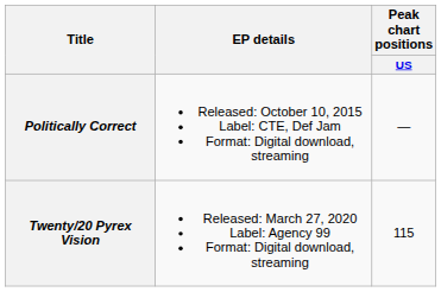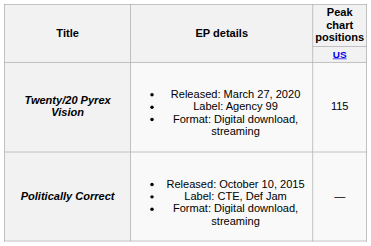 <table class="wikitable plainrowheaders" style="text-align:center;">
 <tr>
 <th scope="col" rowspan="2" style="width:11em;">Title</th>
 <th scope="col" rowspan="2" style="width:16em;">EP details</th>
 <th scope="col" colspan="1">Peak chart positions</th>
 </tr>
 <tr>
 <th style="width:3em;font-size:90%;"><a href='#'>US</a><br></th>
 </tr>
 <tr>
+<th scope="row"><em>Twenty/20 Pyrex Vision</em></th>
+<td><br><ul><li>Released: March 27, 2020</li><li>Label: Agency 99</li><li>Format: Digital download, streaming</li></ul></td>
+<td>115</td>
+</tr>
+<tr>
 <th scope="row"><em>Politically Correct</em></th>
 <td><br><ul><li>Released: October 10, 2015</li><li>Label: CTE, Def Jam</li><li>Format: Digital download, streaming</li></ul></td>
 <td>—</td>
 </tr>
-<tr>
-<th scope="row"><em>Twenty/20 Pyrex Vision</em></th>
-<td><br><ul><li>Released: March 27, 2020</li><li>Label: Agency 99</li><li>Format: Digital download, streaming</li></ul></td>
-<td>115</td>
-</tr>
 </table>
